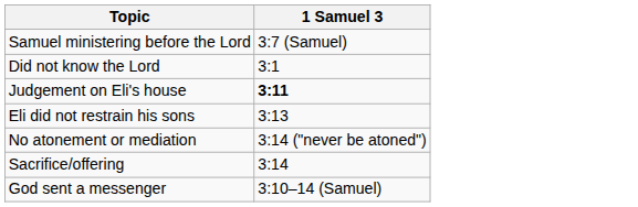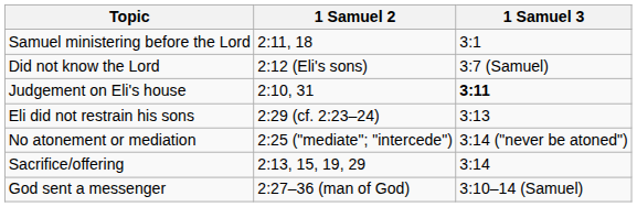 <table class=wikitable>
 <tr>
 <th>Topic</th>
+<th>1 Samuel 2</th>
 <th>1 Samuel 3</th>
 </tr>
 <tr>
 <td>Samuel ministering before the Lord</td>
+<td>2:11, 18</td>
+<td>3:1</td>
+</tr>
+<tr>
+<td>Did not know the Lord</td>
+<td>2:12 (Eli's sons)</td>
 <td>3:7 (Samuel)</td>
 </tr>
 <tr>
-<td>Did not know the Lord</td>
-<td>3:1</td>
-</tr>
-<tr>
 <td>Judgement on Eli's house</td>
+<td>2:10, 31</td>
 <td><strong>3:11</strong></td>
 </tr>
 <tr>
 <td>Eli did not restrain his sons</td>
+<td>2:29 (cf. 2:23–24)</td>
 <td>3:13</td>
 </tr>
 <tr>
 <td>No atonement or mediation</td>
+<td>2:25 ("mediate"; "intercede")</td>
 <td>3:14 ("never be atoned")</td>
 </tr>
 <tr>
 <td>Sacrifice/offering</td>
+<td>2:13, 15, 19, 29</td>
 <td>3:14</td>
 </tr>
 <tr>
 <td>God sent a messenger</td>
+<td>2:27–36 (man of God)</td>
 <td>3:10–14 (Samuel)</td>
 </tr>
 </table>
